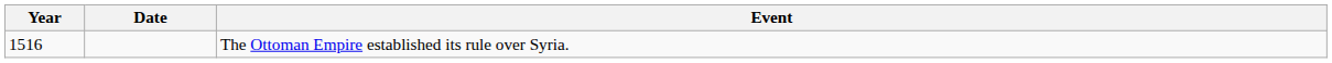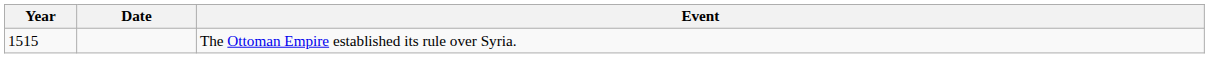 <table class="wikitable" width="100%">
 <tr>
 <th style="width:6%">Year</th>
 <th style="width:10%">Date</th>
 <th>Event</th>
 </tr>
 <tr>
-<td>1516</td>
+<td>1515</td>
 <td></td>
 <td>The <a href='#'>Ottoman Empire</a> established its rule over Syria.</td>
 </tr>
 </table>
